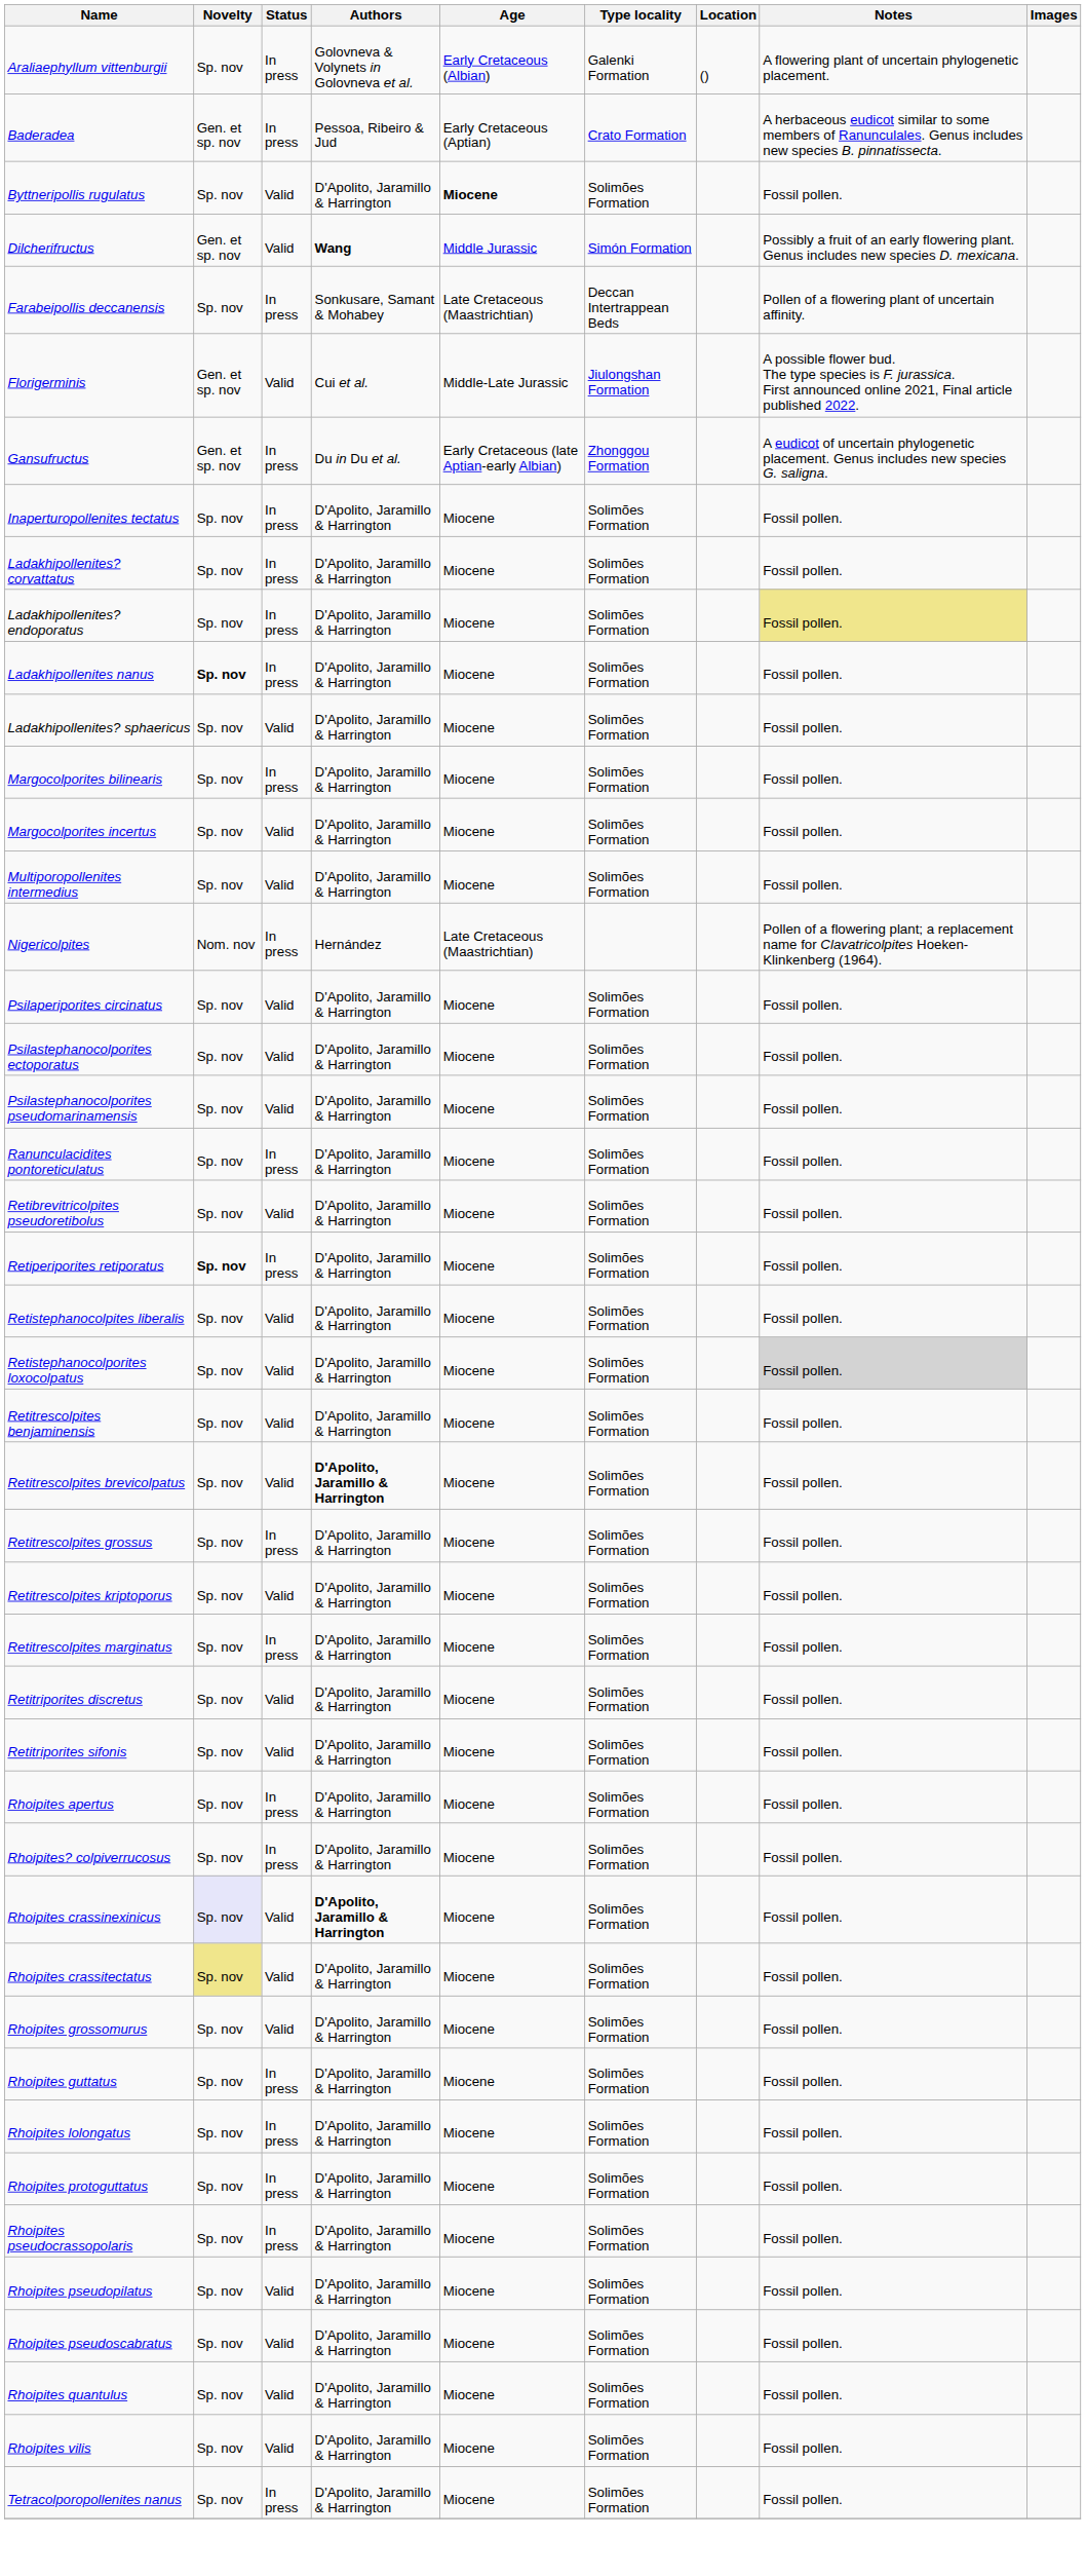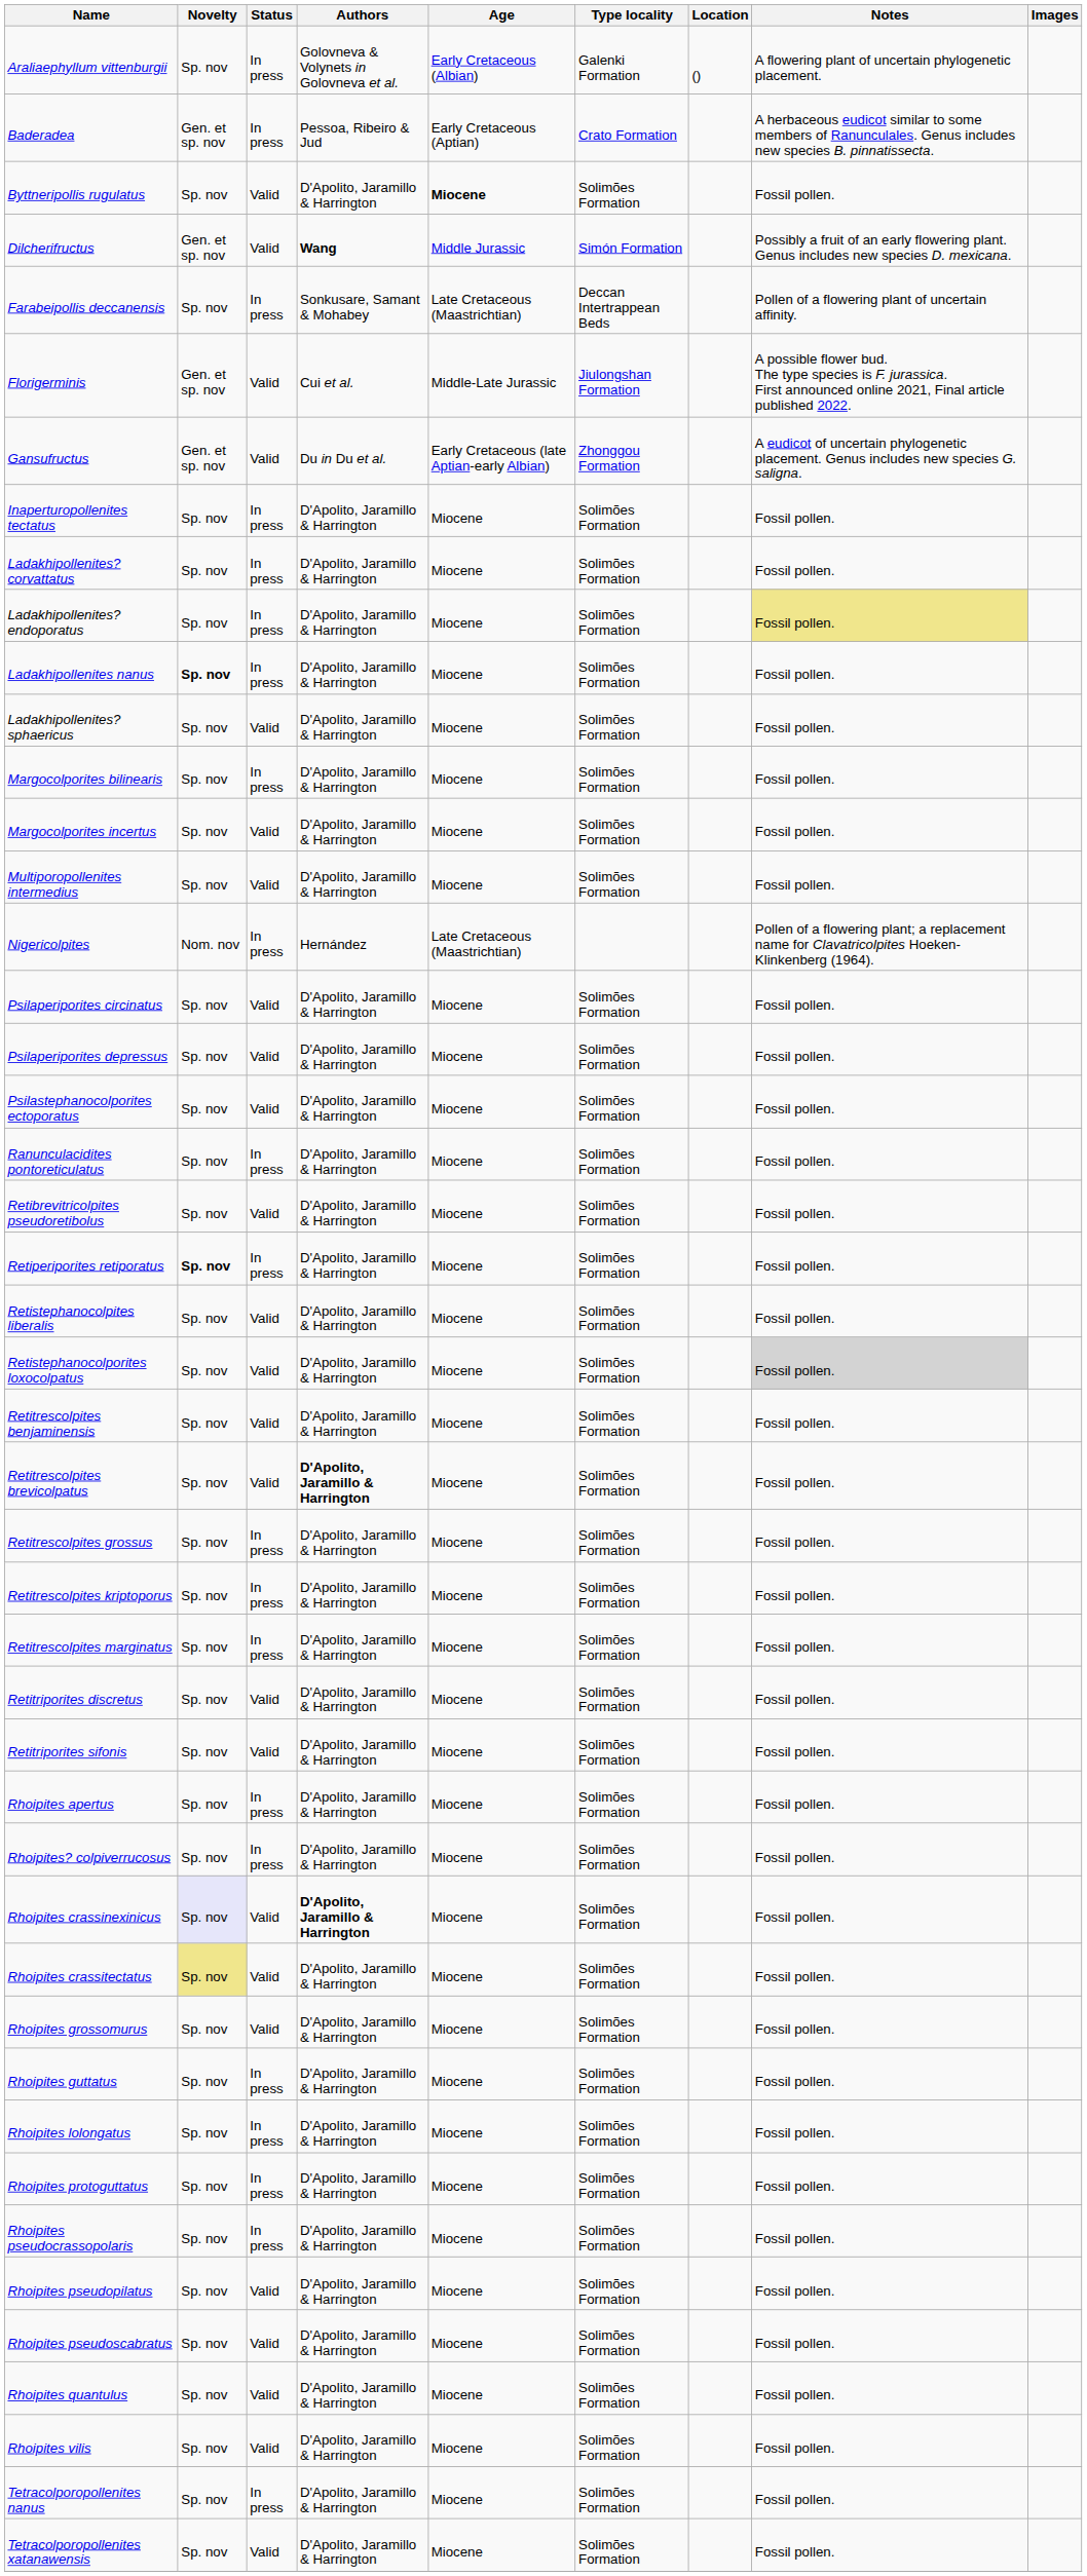 <table class="wikitable sortable" align="center" width="100%">
 <tr>
 <th>Name</th>
 <th>Novelty</th>
 <th>Status</th>
 <th>Authors</th>
 <th>Age</th>
 <th>Type locality</th>
 <th>Location</th>
 <th>Notes</th>
 <th>Images</th>
 </tr>
 <tr>
 <td><br><em><a href='#'>Araliaephyllum vittenburgii</a></em></td>
 <td><br>Sp. nov</td>
 <td><br>In press</td>
 <td><br>Golovneva & Volynets <em>in</em> Golovneva <em>et al.</em></td>
 <td><br><a href='#'>Early Cretaceous</a> (<a href='#'>Albian</a>)</td>
 <td><br>Galenki Formation</td>
 <td><br><br>()</td>
 <td><br>A flowering plant of uncertain phylogenetic placement.</td>
 <td></td>
 </tr>
 <tr>
 <td><br><em><a href='#'>Baderadea</a></em></td>
 <td><br>Gen. et sp. nov</td>
 <td><br>In press</td>
 <td><br>Pessoa, Ribeiro & Jud</td>
 <td><br>Early Cretaceous (Aptian)</td>
 <td><br><a href='#'>Crato Formation</a></td>
 <td><br></td>
 <td><br>A herbaceous <a href='#'>eudicot</a> similar to some members of <a href='#'>Ranunculales</a>. Genus includes new species <em>B. pinnatissecta</em>.</td>
 <td></td>
 </tr>
 <tr>
 <td><br><em><a href='#'>Byttneripollis rugulatus</a></em></td>
 <td><br>Sp. nov</td>
 <td><br>Valid</td>
 <td><br>D'Apolito, Jaramillo & Harrington</td>
 <td><strong><br>Miocene</strong></td>
 <td><br>Solimões Formation</td>
 <td><br></td>
 <td><br>Fossil pollen.</td>
 <td></td>
 </tr>
 <tr>
 <td><br><em><a href='#'>Dilcherifructus</a></em></td>
 <td><br>Gen. et sp. nov</td>
 <td><br>Valid</td>
 <td><strong><br>Wang</strong></td>
 <td><br><a href='#'>Middle Jurassic</a></td>
 <td><br><a href='#'>Simón Formation</a></td>
 <td><br></td>
 <td><br>Possibly a fruit of an early flowering plant. Genus includes new species <em>D. mexicana</em>.</td>
 <td></td>
 </tr>
 <tr>
 <td><br><em><a href='#'>Farabeipollis deccanensis</a></em></td>
 <td><br>Sp. nov</td>
 <td><br>In press</td>
 <td><br>Sonkusare, Samant & Mohabey</td>
 <td><br>Late Cretaceous (Maastrichtian)</td>
 <td><br>Deccan Intertrappean Beds</td>
 <td><br></td>
 <td><br>Pollen of a flowering plant of uncertain affinity.</td>
 <td></td>
 </tr>
 <tr>
 <td><br><em><a href='#'>Florigerminis</a></em></td>
 <td><br>Gen. et sp. nov</td>
 <td><br>Valid</td>
 <td><br>Cui <em>et al.</em></td>
 <td><br>Middle-Late Jurassic</td>
 <td><br><a href='#'>Jiulongshan Formation</a></td>
 <td><br></td>
 <td><br>A possible flower bud.<br> The type species is <em>F. jurassica</em>.<br> First announced online 2021, Final article published <a href='#'>2022</a>.</td>
 <td><br></td>
 </tr>
 <tr>
 <td><br><em><a href='#'>Gansufructus</a></em></td>
 <td><br>Gen. et sp. nov</td>
-<td><br>In press</td>
+<td><br>Valid</td>
 <td><br>Du <em>in</em> Du <em>et al.</em></td>
 <td><br>Early Cretaceous (late <a href='#'>Aptian</a>-early <a href='#'>Albian</a>)</td>
 <td><br><a href='#'>Zhonggou Formation</a></td>
 <td><br></td>
 <td><br>A <a href='#'>eudicot</a> of uncertain phylogenetic placement. Genus includes new species <em>G. saligna</em>.</td>
 <td></td>
 </tr>
 <tr>
 <td><br><em><a href='#'>Inaperturopollenites tectatus</a></em></td>
 <td><br>Sp. nov</td>
 <td><br>In press</td>
 <td><br>D'Apolito, Jaramillo & Harrington</td>
 <td><br>Miocene</td>
 <td><br>Solimões Formation</td>
 <td><br></td>
 <td><br>Fossil pollen.</td>
 <td></td>
 </tr>
 <tr>
 <td><br><em><a href='#'>Ladakhipollenites? corvattatus</a></em></td>
 <td><br>Sp. nov</td>
 <td><br>In press</td>
 <td><br>D'Apolito, Jaramillo & Harrington</td>
 <td><br>Miocene</td>
 <td><br>Solimões Formation</td>
 <td><br></td>
 <td><br>Fossil pollen.</td>
 <td></td>
 </tr>
 <tr>
 <td><br><em>Ladakhipollenites? endoporatus</em></td>
 <td><br>Sp. nov</td>
 <td><br>In press</td>
 <td><br>D'Apolito, Jaramillo & Harrington</td>
 <td><br>Miocene</td>
 <td><br>Solimões Formation</td>
 <td><br></td>
 <td style="background: khaki;"><br>Fossil pollen.</td>
 <td></td>
 </tr>
 <tr>
 <td><br><em><a href='#'>Ladakhipollenites nanus</a></em></td>
 <td><strong><br>Sp. nov</strong></td>
 <td><br>In press</td>
 <td><br>D'Apolito, Jaramillo & Harrington</td>
 <td><br>Miocene</td>
 <td><br>Solimões Formation</td>
 <td><br></td>
 <td><br>Fossil pollen.</td>
 <td></td>
 </tr>
 <tr>
 <td><br><em>Ladakhipollenites? sphaericus</em></td>
 <td><br>Sp. nov</td>
 <td><br>Valid</td>
 <td><br>D'Apolito, Jaramillo & Harrington</td>
 <td><br>Miocene</td>
 <td><br>Solimões Formation</td>
 <td><br></td>
 <td><br>Fossil pollen.</td>
 <td></td>
 </tr>
 <tr>
 <td><br><em><a href='#'>Margocolporites bilinearis</a></em></td>
 <td><br>Sp. nov</td>
 <td><br>In press</td>
 <td><br>D'Apolito, Jaramillo & Harrington</td>
 <td><br>Miocene</td>
 <td><br>Solimões Formation</td>
 <td><br></td>
 <td><br>Fossil pollen.</td>
 <td></td>
 </tr>
 <tr>
 <td><br><em><a href='#'>Margocolporites incertus</a></em></td>
 <td><br>Sp. nov</td>
 <td><br>Valid</td>
 <td><br>D'Apolito, Jaramillo & Harrington</td>
 <td><br>Miocene</td>
 <td><br>Solimões Formation</td>
 <td><br></td>
 <td><br>Fossil pollen.</td>
 <td></td>
 </tr>
 <tr>
 <td><br><em><a href='#'>Multiporopollenites intermedius</a></em></td>
 <td><br>Sp. nov</td>
 <td><br>Valid</td>
 <td><br>D'Apolito, Jaramillo & Harrington</td>
 <td><br>Miocene</td>
 <td><br>Solimões Formation</td>
 <td><br></td>
 <td><br>Fossil pollen.</td>
 <td></td>
 </tr>
 <tr>
 <td><br><em><a href='#'>Nigericolpites</a></em></td>
 <td><br>Nom. nov</td>
 <td><br>In press</td>
 <td><br>Hernández</td>
 <td><br>Late Cretaceous (Maastrichtian)</td>
 <td></td>
 <td><br></td>
 <td><br>Pollen of a flowering plant; a replacement name for <em>Clavatricolpites</em> Hoeken-Klinkenberg (1964).</td>
 <td></td>
 </tr>
 <tr>
 <td><br><em><a href='#'>Psilaperiporites circinatus</a></em></td>
 <td><br>Sp. nov</td>
 <td><br>Valid</td>
 <td><br>D'Apolito, Jaramillo & Harrington</td>
 <td><br>Miocene</td>
 <td><br>Solimões Formation</td>
 <td><br></td>
 <td><br>Fossil pollen.</td>
 <td></td>
 </tr>
 <tr>
-<td><br><em><a href='#'>Psilastephanocolporites ectoporatus</a></em></td>
+<td><br><em><a href='#'>Psilaperiporites depressus</a></em></td>
 <td><br>Sp. nov</td>
 <td><br>Valid</td>
 <td><br>D'Apolito, Jaramillo & Harrington</td>
 <td><br>Miocene</td>
 <td><br>Solimões Formation</td>
 <td><br></td>
 <td><br>Fossil pollen.</td>
 <td></td>
 </tr>
 <tr>
-<td><br><em><a href='#'>Psilastephanocolporites pseudomarinamensis</a></em></td>
+<td><br><em><a href='#'>Psilastephanocolporites ectoporatus</a></em></td>
 <td><br>Sp. nov</td>
 <td><br>Valid</td>
 <td><br>D'Apolito, Jaramillo & Harrington</td>
 <td><br>Miocene</td>
 <td><br>Solimões Formation</td>
 <td><br></td>
 <td><br>Fossil pollen.</td>
 <td></td>
 </tr>
 <tr>
 <td><br><em><a href='#'>Ranunculacidites pontoreticulatus</a></em></td>
 <td><br>Sp. nov</td>
 <td><br>In press</td>
 <td><br>D'Apolito, Jaramillo & Harrington</td>
 <td><br>Miocene</td>
 <td><br>Solimões Formation</td>
 <td><br></td>
 <td><br>Fossil pollen.</td>
 <td></td>
 </tr>
 <tr>
 <td><br><em><a href='#'>Retibrevitricolpites pseudoretibolus</a></em></td>
 <td><br>Sp. nov</td>
 <td><br>Valid</td>
 <td><br>D'Apolito, Jaramillo & Harrington</td>
 <td><br>Miocene</td>
 <td><br>Solimões Formation</td>
 <td><br></td>
 <td><br>Fossil pollen.</td>
 <td></td>
 </tr>
 <tr>
 <td><br><em><a href='#'>Retiperiporites retiporatus</a></em></td>
 <td><strong><br>Sp. nov</strong></td>
 <td><br>In press</td>
 <td><br>D'Apolito, Jaramillo & Harrington</td>
 <td><br>Miocene</td>
 <td><br>Solimões Formation</td>
 <td><br></td>
 <td><br>Fossil pollen.</td>
 <td></td>
 </tr>
 <tr>
 <td><br><em><a href='#'>Retistephanocolpites liberalis</a></em></td>
 <td><br>Sp. nov</td>
 <td><br>Valid</td>
 <td><br>D'Apolito, Jaramillo & Harrington</td>
 <td><br>Miocene</td>
 <td><br>Solimões Formation</td>
 <td><br></td>
 <td><br>Fossil pollen.</td>
 <td></td>
 </tr>
 <tr>
 <td><br><em><a href='#'>Retistephanocolporites loxocolpatus</a></em></td>
 <td><br>Sp. nov</td>
 <td><br>Valid</td>
 <td><br>D'Apolito, Jaramillo & Harrington</td>
 <td><br>Miocene</td>
 <td><br>Solimões Formation</td>
 <td><br></td>
 <td style="background: lightgrey;"><br>Fossil pollen.</td>
 <td></td>
 </tr>
 <tr>
 <td><br><em><a href='#'>Retitrescolpites benjaminensis</a></em></td>
 <td><br>Sp. nov</td>
 <td><br>Valid</td>
 <td><br>D'Apolito, Jaramillo & Harrington</td>
 <td><br>Miocene</td>
 <td><br>Solimões Formation</td>
 <td><br></td>
 <td><br>Fossil pollen.</td>
 <td></td>
 </tr>
 <tr>
 <td><br><em><a href='#'>Retitrescolpites brevicolpatus</a></em></td>
 <td><br>Sp. nov</td>
 <td><br>Valid</td>
 <td><strong><br>D'Apolito, Jaramillo & Harrington</strong></td>
 <td><br>Miocene</td>
 <td><br>Solimões Formation</td>
 <td><br></td>
 <td><br>Fossil pollen.</td>
 <td></td>
 </tr>
 <tr>
 <td><br><em><a href='#'>Retitrescolpites grossus</a></em></td>
 <td><br>Sp. nov</td>
 <td><br>In press</td>
 <td><br>D'Apolito, Jaramillo & Harrington</td>
 <td><br>Miocene</td>
 <td><br>Solimões Formation</td>
 <td><br></td>
 <td><br>Fossil pollen.</td>
 <td></td>
 </tr>
 <tr>
 <td><br><em><a href='#'>Retitrescolpites kriptoporus</a></em></td>
 <td><br>Sp. nov</td>
-<td><br>Valid</td>
+<td><br>In press</td>
 <td><br>D'Apolito, Jaramillo & Harrington</td>
 <td><br>Miocene</td>
 <td><br>Solimões Formation</td>
 <td><br></td>
 <td><br>Fossil pollen.</td>
 <td></td>
 </tr>
 <tr>
 <td><br><em><a href='#'>Retitrescolpites marginatus</a></em></td>
 <td><br>Sp. nov</td>
 <td><br>In press</td>
 <td><br>D'Apolito, Jaramillo & Harrington</td>
 <td><br>Miocene</td>
 <td><br>Solimões Formation</td>
 <td><br></td>
 <td><br>Fossil pollen.</td>
 <td></td>
 </tr>
 <tr>
 <td><br><em><a href='#'>Retitriporites discretus</a></em></td>
 <td><br>Sp. nov</td>
 <td><br>Valid</td>
 <td><br>D'Apolito, Jaramillo & Harrington</td>
 <td><br>Miocene</td>
 <td><br>Solimões Formation</td>
 <td><br></td>
 <td><br>Fossil pollen.</td>
 <td></td>
 </tr>
 <tr>
 <td><br><em><a href='#'>Retitriporites sifonis</a></em></td>
 <td><br>Sp. nov</td>
 <td><br>Valid</td>
 <td><br>D'Apolito, Jaramillo & Harrington</td>
 <td><br>Miocene</td>
 <td><br>Solimões Formation</td>
 <td><br></td>
 <td><br>Fossil pollen.</td>
 <td></td>
 </tr>
 <tr>
 <td><br><em><a href='#'>Rhoipites apertus</a></em></td>
 <td><br>Sp. nov</td>
 <td><br>In press</td>
 <td><br>D'Apolito, Jaramillo & Harrington</td>
 <td><br>Miocene</td>
 <td><br>Solimões Formation</td>
 <td><br></td>
 <td><br>Fossil pollen.</td>
 <td></td>
 </tr>
 <tr>
 <td><br><em><a href='#'>Rhoipites? colpiverrucosus</a></em></td>
 <td><br>Sp. nov</td>
 <td><br>In press</td>
 <td><br>D'Apolito, Jaramillo & Harrington</td>
 <td><br>Miocene</td>
 <td><br>Solimões Formation</td>
 <td><br></td>
 <td><br>Fossil pollen.</td>
 <td></td>
 </tr>
 <tr>
 <td><br><em><a href='#'>Rhoipites crassinexinicus</a></em></td>
 <td style="background: lavender;"><br>Sp. nov</td>
 <td><br>Valid</td>
 <td><strong><br>D'Apolito, Jaramillo & Harrington</strong></td>
 <td><br>Miocene</td>
 <td><br>Solimões Formation</td>
 <td><br></td>
 <td><br>Fossil pollen.</td>
 <td></td>
 </tr>
 <tr>
 <td><br><em><a href='#'>Rhoipites crassitectatus</a></em></td>
 <td style="background: khaki;"><br>Sp. nov</td>
 <td><br>Valid</td>
 <td><br>D'Apolito, Jaramillo & Harrington</td>
 <td><br>Miocene</td>
 <td><br>Solimões Formation</td>
 <td><br></td>
 <td><br>Fossil pollen.</td>
 <td></td>
 </tr>
 <tr>
 <td><br><em><a href='#'>Rhoipites grossomurus</a></em></td>
 <td><br>Sp. nov</td>
 <td><br>Valid</td>
 <td><br>D'Apolito, Jaramillo & Harrington</td>
 <td><br>Miocene</td>
 <td><br>Solimões Formation</td>
 <td><br></td>
 <td><br>Fossil pollen.</td>
 <td></td>
 </tr>
 <tr>
 <td><br><em><a href='#'>Rhoipites guttatus</a></em></td>
 <td><br>Sp. nov</td>
 <td><br>In press</td>
 <td><br>D'Apolito, Jaramillo & Harrington</td>
 <td><br>Miocene</td>
 <td><br>Solimões Formation</td>
 <td><br></td>
 <td><br>Fossil pollen.</td>
 <td></td>
 </tr>
 <tr>
 <td><br><em><a href='#'>Rhoipites lolongatus</a></em></td>
 <td><br>Sp. nov</td>
 <td><br>In press</td>
 <td><br>D'Apolito, Jaramillo & Harrington</td>
 <td><br>Miocene</td>
 <td><br>Solimões Formation</td>
 <td><br></td>
 <td><br>Fossil pollen.</td>
 <td></td>
 </tr>
 <tr>
 <td><br><em><a href='#'>Rhoipites protoguttatus</a></em></td>
 <td><br>Sp. nov</td>
 <td><br>In press</td>
 <td><br>D'Apolito, Jaramillo & Harrington</td>
 <td><br>Miocene</td>
 <td><br>Solimões Formation</td>
 <td><br></td>
 <td><br>Fossil pollen.</td>
 <td></td>
 </tr>
 <tr>
 <td><br><em><a href='#'>Rhoipites pseudocrassopolaris</a></em></td>
 <td><br>Sp. nov</td>
 <td><br>In press</td>
 <td><br>D'Apolito, Jaramillo & Harrington</td>
 <td><br>Miocene</td>
 <td><br>Solimões Formation</td>
 <td><br></td>
 <td><br>Fossil pollen.</td>
 <td></td>
 </tr>
 <tr>
 <td><br><em><a href='#'>Rhoipites pseudopilatus</a></em></td>
 <td><br>Sp. nov</td>
 <td><br>Valid</td>
 <td><br>D'Apolito, Jaramillo & Harrington</td>
 <td><br>Miocene</td>
 <td><br>Solimões Formation</td>
 <td><br></td>
 <td><br>Fossil pollen.</td>
 <td></td>
 </tr>
 <tr>
 <td><br><em><a href='#'>Rhoipites pseudoscabratus</a></em></td>
 <td><br>Sp. nov</td>
 <td><br>Valid</td>
 <td><br>D'Apolito, Jaramillo & Harrington</td>
 <td><br>Miocene</td>
 <td><br>Solimões Formation</td>
 <td><br></td>
 <td><br>Fossil pollen.</td>
 <td></td>
 </tr>
 <tr>
 <td><br><em><a href='#'>Rhoipites quantulus</a></em></td>
 <td><br>Sp. nov</td>
 <td><br>Valid</td>
 <td><br>D'Apolito, Jaramillo & Harrington</td>
 <td><br>Miocene</td>
 <td><br>Solimões Formation</td>
 <td><br></td>
 <td><br>Fossil pollen.</td>
 <td></td>
 </tr>
 <tr>
 <td><br><em><a href='#'>Rhoipites vilis</a></em></td>
 <td><br>Sp. nov</td>
 <td><br>Valid</td>
 <td><br>D'Apolito, Jaramillo & Harrington</td>
 <td><br>Miocene</td>
 <td><br>Solimões Formation</td>
 <td><br></td>
 <td><br>Fossil pollen.</td>
 <td></td>
 </tr>
 <tr>
 <td><br><em><a href='#'>Tetracolporopollenites nanus</a></em></td>
 <td><br>Sp. nov</td>
 <td><br>In press</td>
 <td><br>D'Apolito, Jaramillo & Harrington</td>
 <td><br>Miocene</td>
 <td><br>Solimões Formation</td>
 <td><br></td>
 <td><br>Fossil pollen.</td>
 <td></td>
 </tr>
 <tr>
+<td><br><em><a href='#'>Tetracolporopollenites xatanawensis</a></em></td>
+<td><br>Sp. nov</td>
+<td><br>Valid</td>
+<td><br>D'Apolito, Jaramillo & Harrington</td>
+<td><br>Miocene</td>
+<td><br>Solimões Formation</td>
+<td><br></td>
+<td><br>Fossil pollen.</td>
+<td></td>
+</tr>
+<tr>
 </tr>
 </table>
